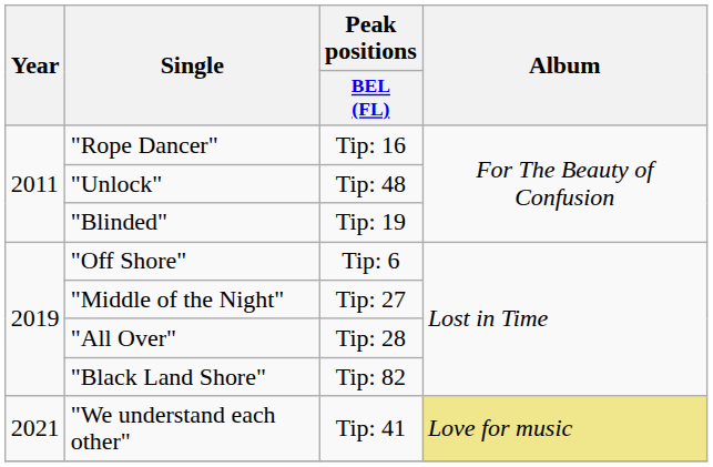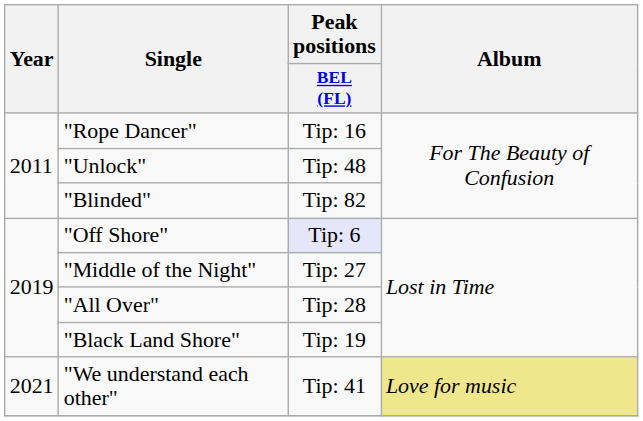 <table class="wikitable">
 <tr>
 <th align="center" rowspan="2" width="10">Year</th>
 <th align="center" rowspan="2" width="160">Single</th>
 <th align="center" colspan="1" width="20">Peak positions</th>
 <th align="center" rowspan="2" width="180">Album</th>
 </tr>
 <tr>
 <th scope="col" style="width:3em;font-size:80%;"><a href='#'>BEL<br>(FL)</a><br></th>
 </tr>
 <tr>
 <td rowspan=3>2011</td>
 <td>"Rope Dancer"</td>
 <td style="text-align:center;">Tip: 16</td>
 <td style="text-align:center;" rowspan=3><em>For The Beauty of Confusion</em></td>
 </tr>
 <tr>
 <td>"Unlock"</td>
 <td style="text-align:center;">Tip: 48</td>
 </tr>
 <tr>
 <td>"Blinded"</td>
-<td style="text-align:center;">Tip: 19</td>
+<td style="text-align:center;">Tip: 82</td>
 </tr>
 <tr>
 <td rowspan=4>2019</td>
 <td>"Off Shore"</td>
-<td style="text-align:center;">Tip: 6</td>
+<td style="background: lavender; text-align:center;">Tip: 6</td>
 <td rowspan="4"><em>Lost in Time</em></td>
 </tr>
 <tr>
 <td>"Middle of the Night"</td>
 <td style="text-align:center;">Tip: 27</td>
 </tr>
 <tr>
 <td>"All Over"</td>
 <td style="text-align:center;">Tip: 28</td>
 </tr>
 <tr>
 <td>"Black Land Shore"</td>
-<td style="text-align:center;">Tip: 82</td>
+<td style="text-align:center;">Tip: 19</td>
 </tr>
 <tr>
 <td rowspan=1>2021</td>
 <td>"We understand each other"</td>
 <td style="text-align:center;">Tip: 41</td>
 <td rowspan="1" style="background: khaki;"><em>Love for music</em></td>
 </tr>
 <tr>
 </tr>
 </table>
